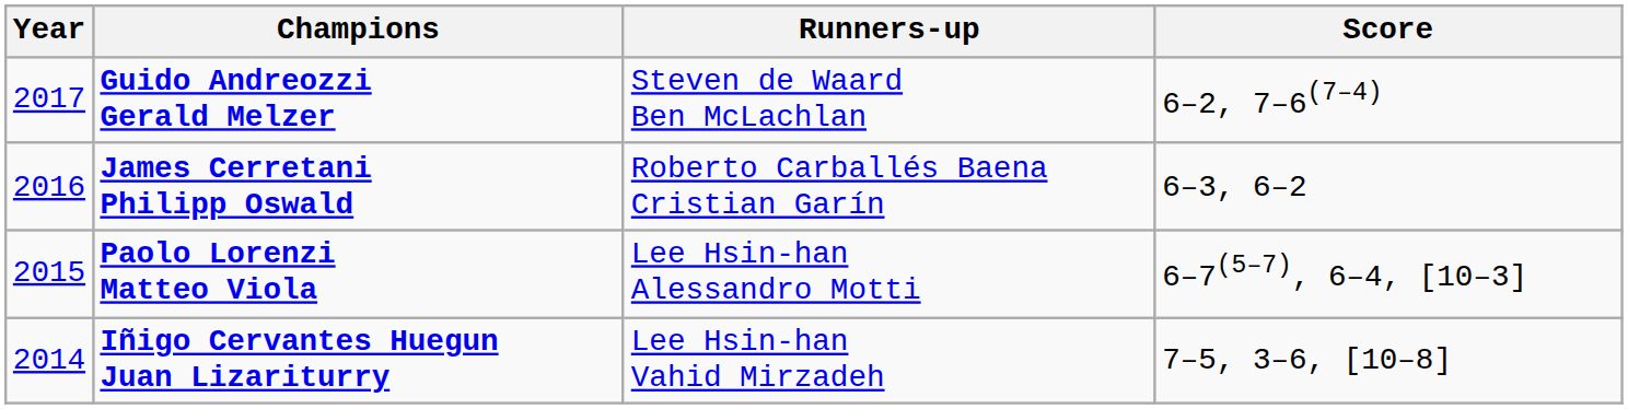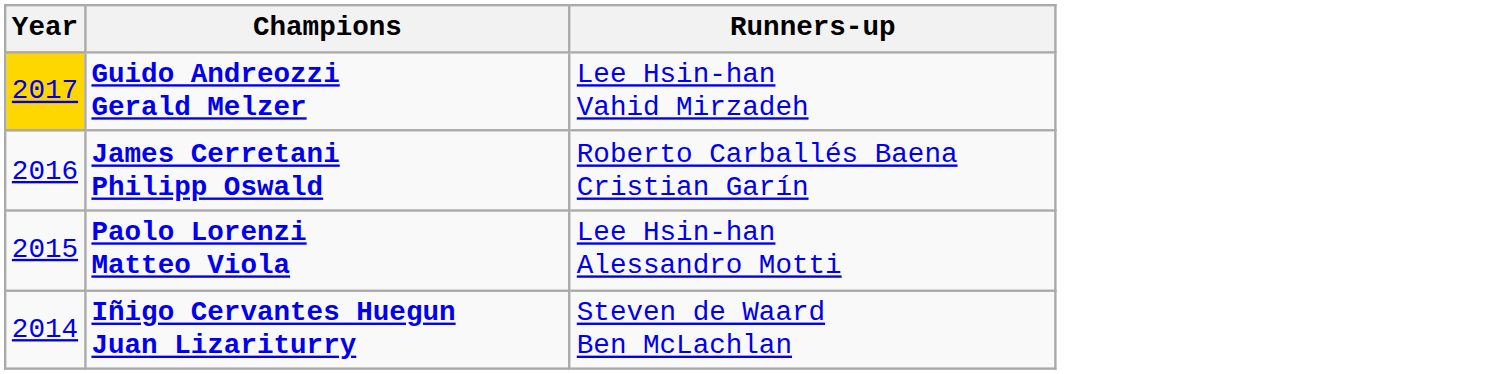 <table class="wikitable" style="font-size:90%">
 <tr>
 <th>Year</th>
 <th width="200">Champions</th>
 <th width="200">Runners-up</th>
-<th width="175">Score</th>
 </tr>
 <tr>
-<td><a href='#'>2017</a></td>
+<td style="background: gold;"><a href='#'>2017</a></td>
 <td> <strong><a href='#'>Guido Andreozzi</a></strong><br> <strong><a href='#'>Gerald Melzer</a></strong></td>
-<td> <a href='#'>Steven de Waard</a><br> <a href='#'>Ben McLachlan</a></td>
-<td>6–2, 7–6<sup>(7–4)</sup></td>
+<td> <a href='#'>Lee Hsin-han</a> <br> <a href='#'>Vahid Mirzadeh</a></td>
 </tr>
 <tr>
 <td><a href='#'>2016</a></td>
 <td> <strong><a href='#'>James Cerretani</a></strong><br> <strong><a href='#'>Philipp Oswald</a></strong></td>
 <td> <a href='#'>Roberto Carballés Baena</a><br> <a href='#'>Cristian Garín</a></td>
-<td>6–3, 6–2</td>
 </tr>
 <tr>
 <td><a href='#'>2015</a></td>
 <td> <strong><a href='#'>Paolo Lorenzi</a></strong> <br>  <strong><a href='#'>Matteo Viola</a></strong></td>
 <td> <a href='#'>Lee Hsin-han</a> <br>  <a href='#'>Alessandro Motti</a></td>
-<td>6–7<sup>(5–7)</sup>, 6–4, [10–3]</td>
 </tr>
 <tr>
 <td><a href='#'>2014</a></td>
 <td> <strong><a href='#'>Iñigo Cervantes Huegun</a></strong><br> <strong><a href='#'>Juan Lizariturry</a></strong></td>
-<td> <a href='#'>Lee Hsin-han</a> <br> <a href='#'>Vahid Mirzadeh</a></td>
-<td>7–5, 3–6, [10–8]</td>
+<td> <a href='#'>Steven de Waard</a><br> <a href='#'>Ben McLachlan</a></td>
 </tr>
 </table>
